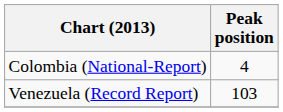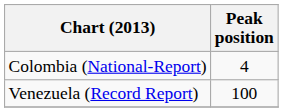 <table class="wikitable sortable">
 <tr>
 <th>Chart (2013)</th>
 <th>Peak<br>position</th>
 </tr>
 <tr>
 <td>Colombia (<a href='#'>National-Report</a>)</td>
 <td align="center">4</td>
 </tr>
 <tr>
 <td>Venezuela (<a href='#'>Record Report</a>)</td>
-<td align="center">103</td>
+<td align="center">100</td>
 </tr>
 <tr>
 </tr>
 </table>
